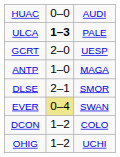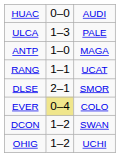 <table class="wikitable" style="text-align:center">
 <tr>
 <td width="50"><small><a href='#'>HUAC</a></small></td>
 <td width="30">0–0</td>
 <td width="50"><small><a href='#'>AUDI</a></small></td>
 </tr>
 <tr>
 <td width="50"><small><a href='#'>ULCA</a></small></td>
-<td width="30"><strong>1–3</strong></td>
+<td width="30">1–3</td>
 <td width="50"><small><a href='#'>PALE</a></small></td>
-</tr>
-<tr>
-<td width="50"><small><a href='#'>GCRT</a></small></td>
-<td width="30">2–0</td>
-<td width="50"><small><a href='#'>UESP</a></small></td>
 </tr>
 <tr>
 <td width="50"><small><a href='#'>ANTP</a></small></td>
 <td width="30">1–0</td>
 <td width="50"><small><a href='#'>MAGA</a></small></td>
+</tr>
+<tr>
+<td width="50"><small><a href='#'>RANG</a></small></td>
+<td width="30">1–1</td>
+<td width="50"><small><a href='#'>UCAT</a></small></td>
 </tr>
 <tr>
 <td width="50"><small><a href='#'>DLSE</a></small></td>
 <td width="30">2–1</td>
 <td width="50"><small><a href='#'>SMOR</a></small></td>
 </tr>
 <tr>
 <td width="50"><small><a href='#'>EVER</a></small></td>
 <td width="30" style="background: khaki;">0–4</td>
-<td width="50"><small><a href='#'>SWAN</a></small></td>
+<td width="50"><small><a href='#'>COLO</a></small></td>
 </tr>
 <tr>
 <td width="50"><small><a href='#'>DCON</a></small></td>
 <td width="30">1–2</td>
-<td width="50"><small><a href='#'>COLO</a></small></td>
+<td width="50"><small><a href='#'>SWAN</a></small></td>
 </tr>
 <tr>
 <td width="50"><small><a href='#'>OHIG</a></small></td>
 <td width="30">1–2</td>
 <td width="50"><small><a href='#'>UCHI</a></small></td>
 </tr>
 </table>
